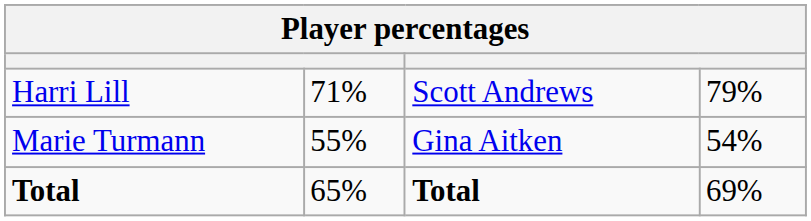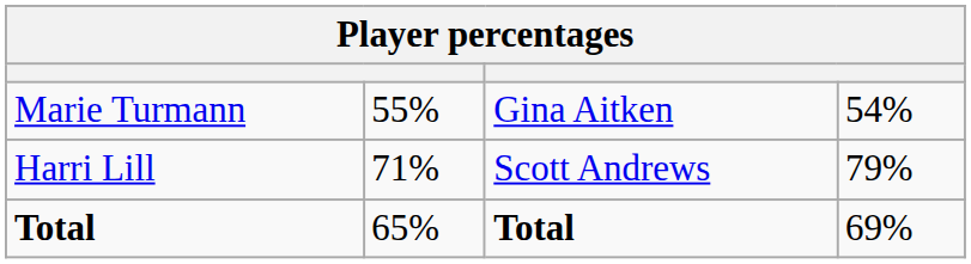 <table class="wikitable">
 <tr>
 <th colspan=4 width=400>Player percentages</th>
 </tr>
 <tr>
 <th colspan=2 width=200 style="white-space:nowrap;"></th>
 <th colspan=2 width=200 style="white-space:nowrap;"></th>
 </tr>
 <tr>
+<td><a href='#'>Marie Turmann</a></td>
+<td>55%</td>
+<td><a href='#'>Gina Aitken</a></td>
+<td>54%</td>
+</tr>
+<tr>
 <td><a href='#'>Harri Lill</a></td>
 <td>71%</td>
 <td><a href='#'>Scott Andrews</a></td>
 <td>79%</td>
-</tr>
-<tr>
-<td><a href='#'>Marie Turmann</a></td>
-<td>55%</td>
-<td><a href='#'>Gina Aitken</a></td>
-<td>54%</td>
 </tr>
 <tr>
 <td><strong>Total</strong></td>
 <td>65%</td>
 <td><strong>Total</strong></td>
 <td>69%</td>
 </tr>
 </table>
